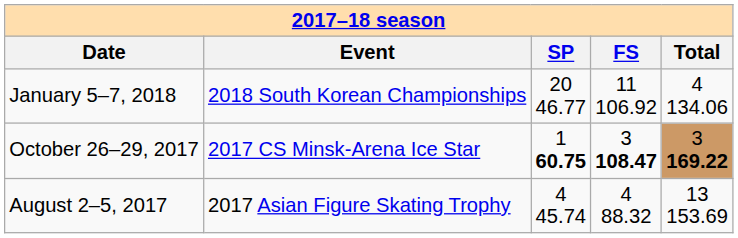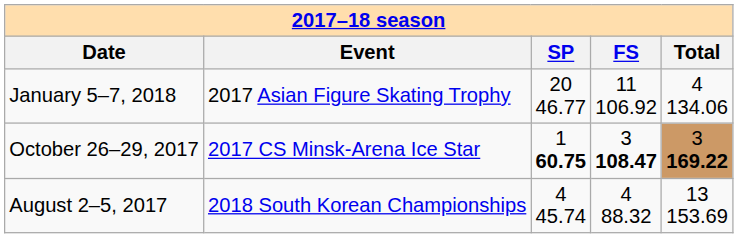 <table class="wikitable">
 <tr>
 <td style="background-color: #ffdead;" colspan=6 align=center><strong><a href='#'>2017–18 season</a></strong></td>
 </tr>
 <tr>
 <th>Date</th>
 <th>Event</th>
 <th><a href='#'>SP</a></th>
 <th><a href='#'>FS</a></th>
 <th>Total</th>
 </tr>
 <tr>
 <td>January 5–7, 2018</td>
-<td><a href='#'>2018 South Korean Championships</a></td>
+<td>2017 <a href='#'>Asian Figure Skating Trophy</a></td>
 <td align=center>20 <br> 46.77</td>
 <td align=center>11 <br> 106.92</td>
 <td align=center>4 <br> 134.06</td>
 </tr>
 <tr>
 <td>October 26–29, 2017</td>
 <td><a href='#'>2017 CS Minsk-Arena Ice Star</a></td>
 <td align=center>1 <br> <strong>60.75</strong></td>
 <td align=center>3 <br> <strong>108.47</strong></td>
 <td align=center bgcolor=cc9966>3 <br> <strong>169.22</strong></td>
 </tr>
 <tr>
 <td>August 2–5, 2017</td>
-<td>2017 <a href='#'>Asian Figure Skating Trophy</a></td>
+<td><a href='#'>2018 South Korean Championships</a></td>
 <td align=center>4 <br> 45.74</td>
 <td align=center>4 <br> 88.32</td>
 <td align=center>13 <br> 153.69</td>
 </tr>
 </table>
